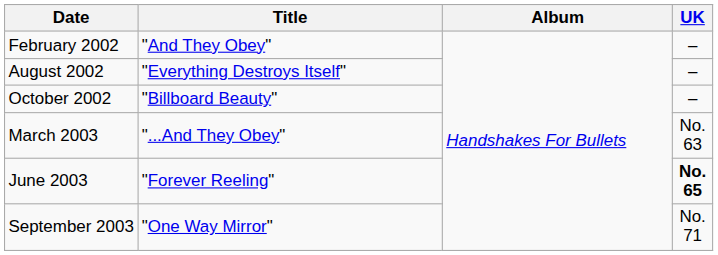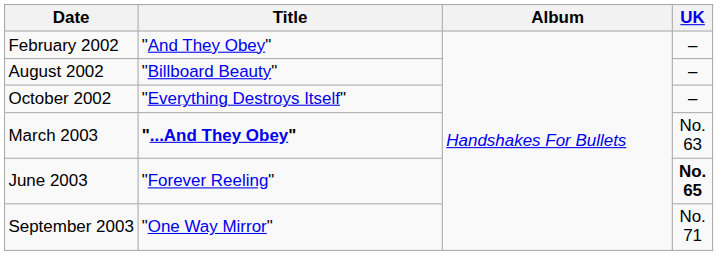 <table class="wikitable">
 <tr>
 <th>Date</th>
 <th width="280">Title</th>
 <th width="210">Album</th>
 <th width="30"><a href='#'>UK</a></th>
 </tr>
 <tr>
 <td>February 2002</td>
 <td>"<a href='#'>And They Obey</a>"</td>
 <td rowspan="6"><em><a href='#'>Handshakes For Bullets</a></em></td>
 <td align="center">–</td>
 </tr>
 <tr>
 <td>August 2002</td>
+<td>"<a href='#'>Billboard Beauty</a>"</td>
+<td align="center">–</td>
+</tr>
+<tr>
+<td>October 2002</td>
 <td>"<a href='#'>Everything Destroys Itself</a>"</td>
 <td align="center">–</td>
 </tr>
 <tr>
-<td>October 2002</td>
-<td>"<a href='#'>Billboard Beauty</a>"</td>
-<td align="center">–</td>
-</tr>
-<tr>
 <td>March 2003</td>
-<td>"<a href='#'>...And They Obey</a>"</td>
+<td><strong>"<a href='#'>...And They Obey</a>"</strong></td>
 <td align="center">No. 63</td>
 </tr>
 <tr>
 <td>June 2003</td>
 <td>"<a href='#'>Forever Reeling</a>"</td>
 <td align="center"><strong>No. 65</strong></td>
 </tr>
 <tr>
 <td>September 2003</td>
 <td>"<a href='#'>One Way Mirror</a>"</td>
 <td align="center">No. 71</td>
 </tr>
 </table>
